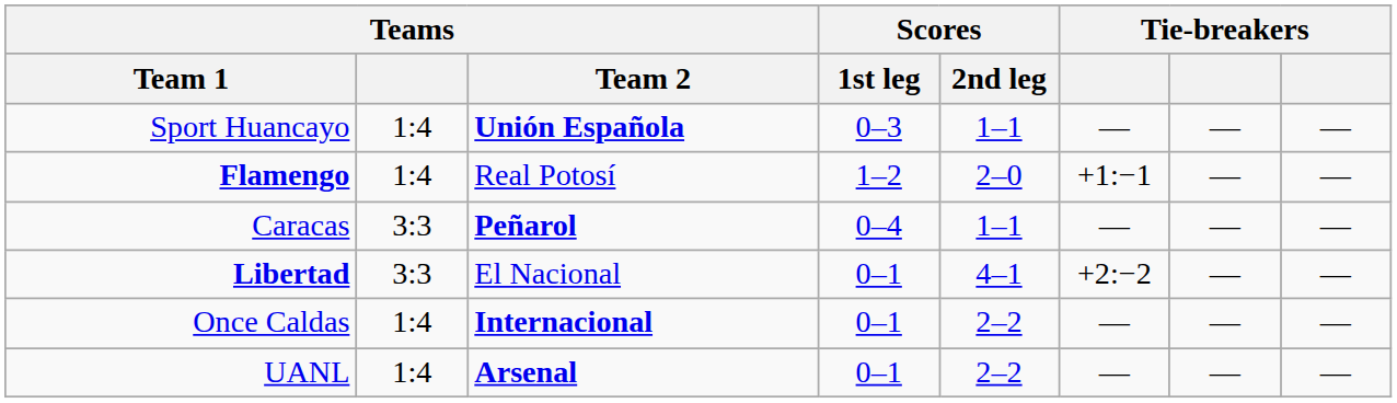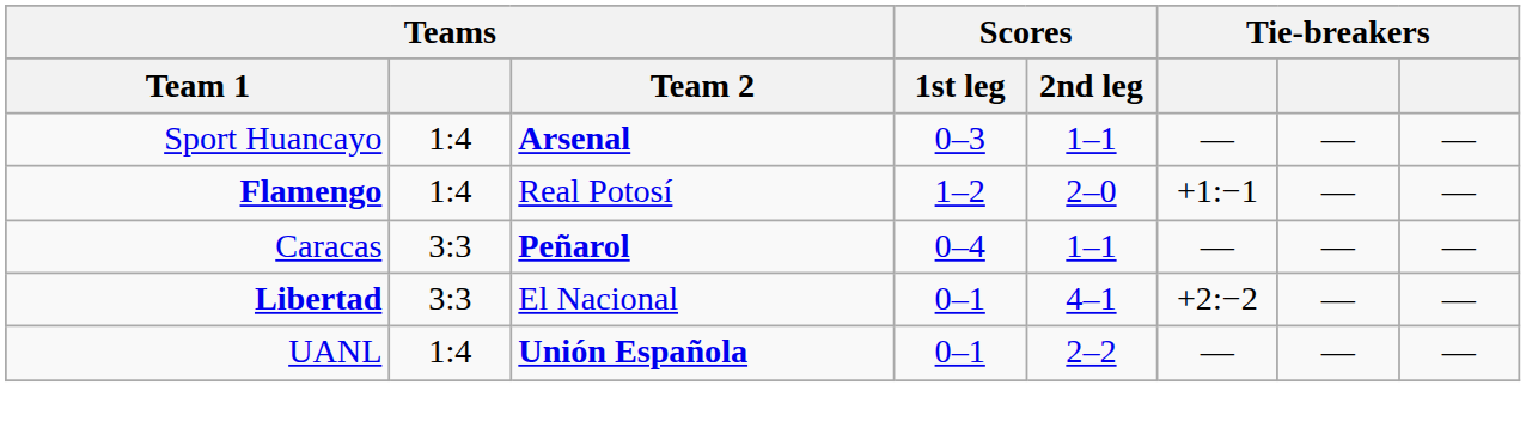 <table class="wikitable" style="text-align:center;">
 <tr>
 <th colspan=3>Teams</th>
 <th colspan=2>Scores</th>
 <th colspan=3>Tie-breakers</th>
 </tr>
 <tr>
 <th width="175">Team 1</th>
 <th width="50"></th>
 <th width="175">Team 2</th>
 <th width="55">1st leg</th>
 <th width="55">2nd leg</th>
 <th width="50"></th>
 <th width="50"></th>
 <th width="50"></th>
 </tr>
 <tr>
 <td align=right><a href='#'>Sport Huancayo</a> </td>
 <td>1:4</td>
-<td align=left> <strong><a href='#'>Unión Española</a></strong></td>
+<td align=left> <strong><a href='#'>Arsenal</a></strong></td>
 <td><a href='#'>0–3</a></td>
 <td><a href='#'>1–1</a></td>
 <td>—</td>
 <td>—</td>
 <td>—</td>
 </tr>
 <tr>
 <td align=right><strong><a href='#'>Flamengo</a></strong> </td>
 <td>1:4</td>
 <td align=left> <a href='#'>Real Potosí</a></td>
 <td><a href='#'>1–2</a></td>
 <td><a href='#'>2–0</a></td>
 <td>+1:−1</td>
 <td>—</td>
 <td>—</td>
 </tr>
 <tr>
 <td align=right><a href='#'>Caracas</a> </td>
 <td>3:3</td>
 <td align=left> <strong><a href='#'>Peñarol</a></strong></td>
 <td><a href='#'>0–4</a></td>
 <td><a href='#'>1–1</a></td>
 <td>—</td>
 <td>—</td>
 <td>—</td>
 </tr>
 <tr>
 <td align=right><strong><a href='#'>Libertad</a></strong> </td>
 <td>3:3</td>
 <td align=left> <a href='#'>El Nacional</a></td>
 <td><a href='#'>0–1</a></td>
 <td><a href='#'>4–1</a></td>
 <td>+2:−2</td>
 <td>—</td>
 <td>—</td>
 </tr>
 <tr>
-<td align=right><a href='#'>Once Caldas</a> </td>
-<td>1:4</td>
-<td align=left> <strong><a href='#'>Internacional</a></strong></td>
-<td><a href='#'>0–1</a></td>
-<td><a href='#'>2–2</a></td>
-<td>—</td>
-<td>—</td>
-<td>—</td>
-</tr>
-<tr>
 <td align=right><a href='#'>UANL</a> </td>
 <td>1:4</td>
-<td align=left> <strong><a href='#'>Arsenal</a></strong></td>
+<td align=left> <strong><a href='#'>Unión Española</a></strong></td>
 <td><a href='#'>0–1</a></td>
 <td><a href='#'>2–2</a></td>
 <td>—</td>
 <td>—</td>
 <td>—</td>
 </tr>
 </table>
